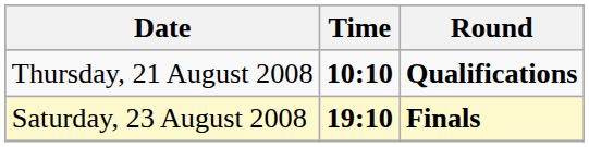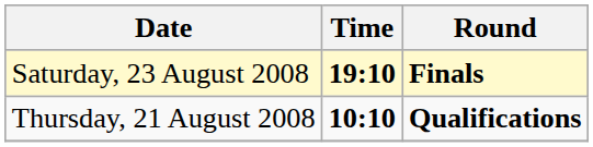 <table class="wikitable">
 <tr>
 <th>Date</th>
 <th>Time</th>
 <th>Round</th>
 </tr>
 <tr>
+<td style=background:lemonchiffon>Saturday, 23 August 2008</td>
+<td style=background:lemonchiffon><strong>19:10</strong></td>
+<td style=background:lemonchiffon><strong>Finals</strong></td>
+</tr>
+<tr>
 <td>Thursday, 21 August 2008</td>
 <td><strong>10:10</strong></td>
 <td><strong>Qualifications</strong></td>
 </tr>
 <tr>
-<td style=background:lemonchiffon>Saturday, 23 August 2008</td>
-<td style=background:lemonchiffon><strong>19:10</strong></td>
-<td style=background:lemonchiffon><strong>Finals</strong></td>
-</tr>
-<tr>
 </tr>
 </table>
